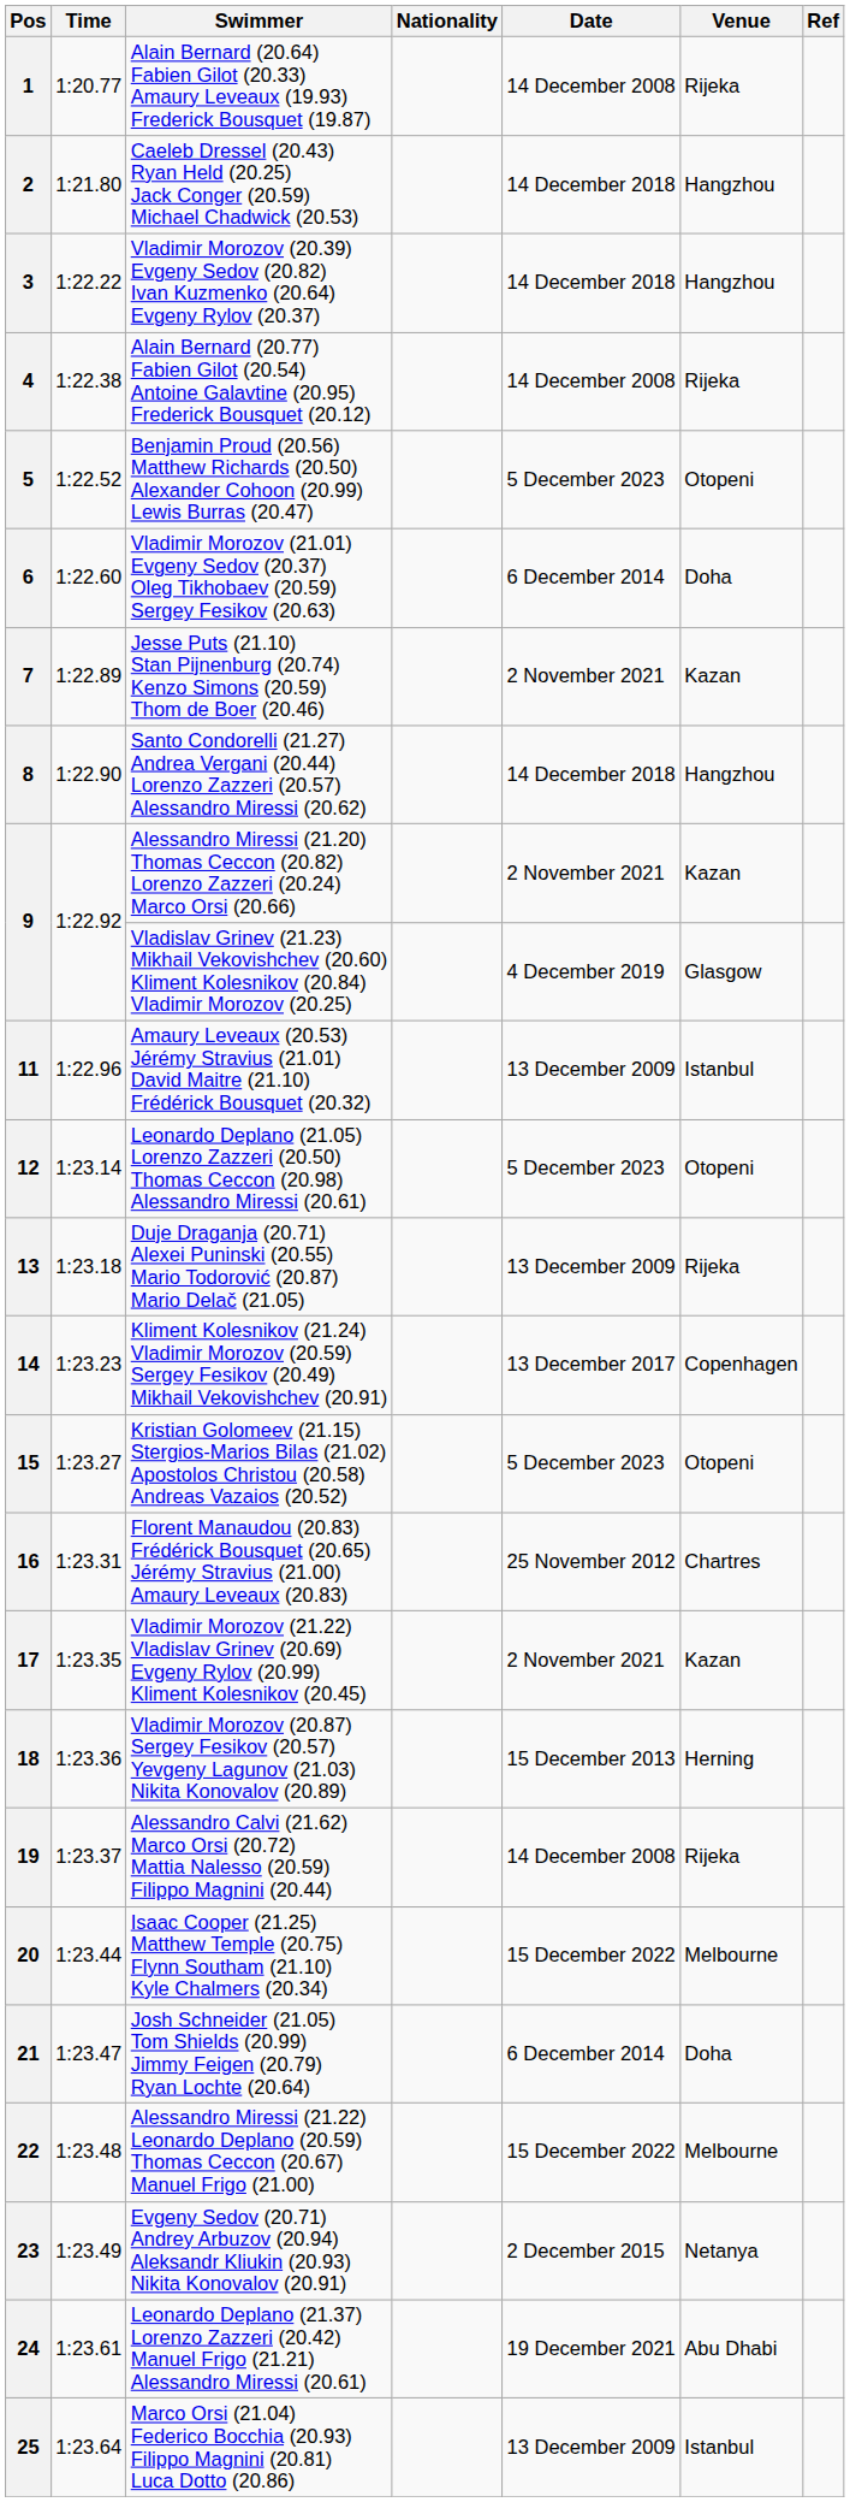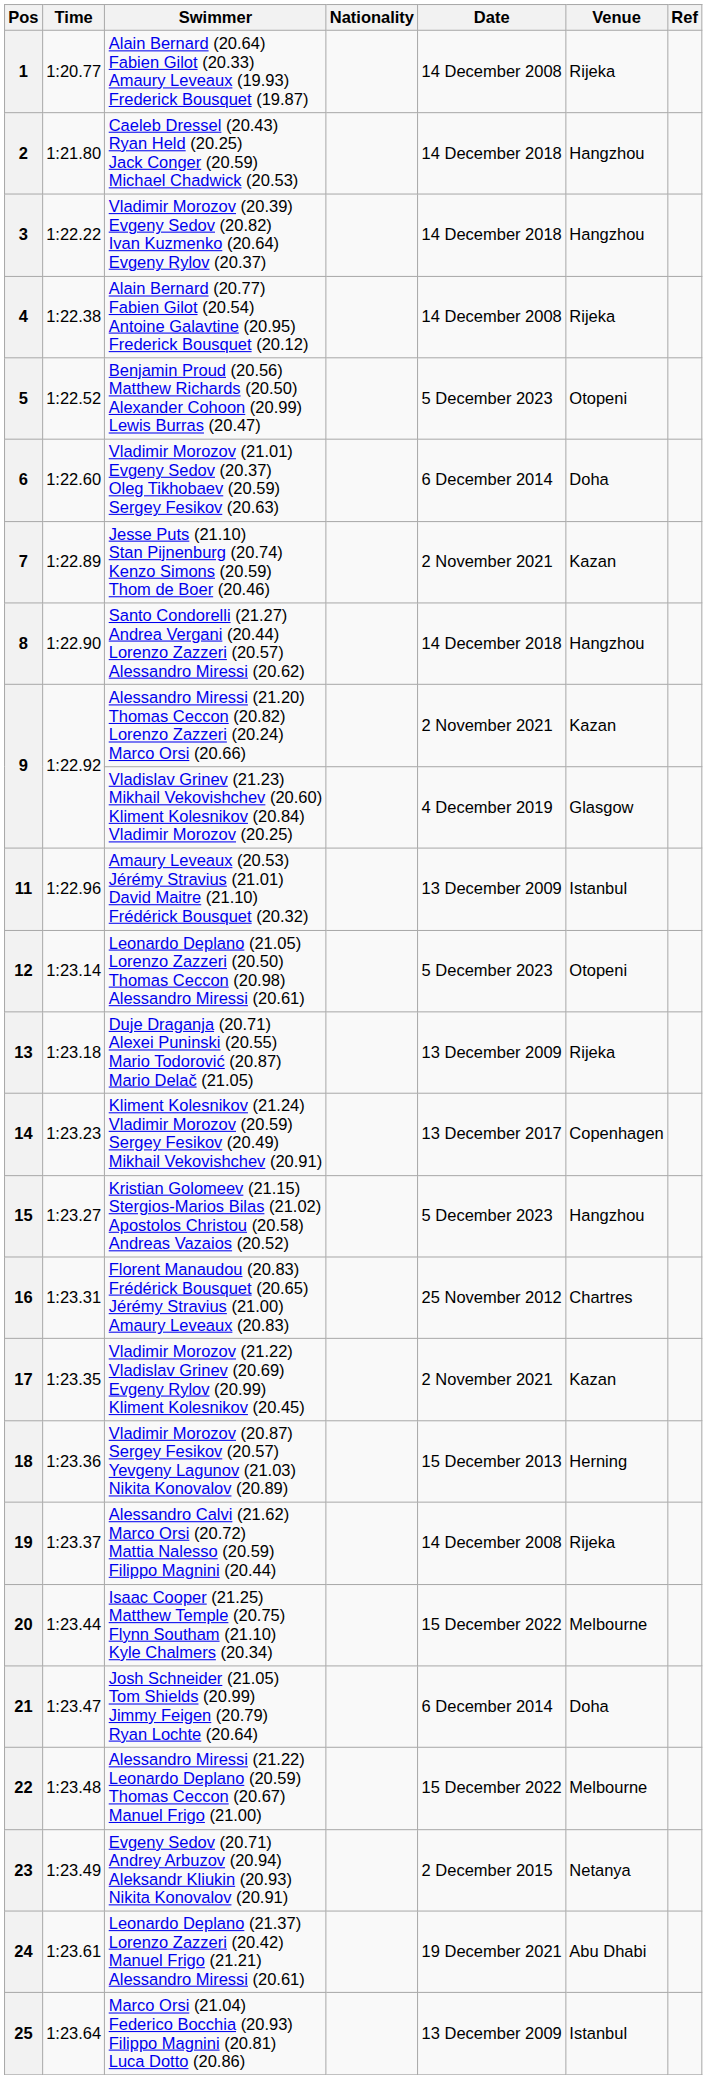 <table class="wikitable">
 <tr>
 <th>Pos</th>
 <th>Time</th>
 <th>Swimmer</th>
 <th>Nationality</th>
 <th>Date</th>
 <th>Venue</th>
 <th>Ref</th>
 </tr>
 <tr>
 <th>1</th>
 <td>1:20.77</td>
 <td><a href='#'>Alain Bernard</a> (20.64)<br><a href='#'>Fabien Gilot</a> (20.33)<br><a href='#'>Amaury Leveaux</a> (19.93)<br><a href='#'>Frederick Bousquet</a> (19.87)</td>
 <td></td>
 <td>14 December 2008</td>
 <td>Rijeka</td>
 <td></td>
 </tr>
 <tr>
 <th>2</th>
 <td>1:21.80</td>
 <td><a href='#'>Caeleb Dressel</a> (20.43)<br><a href='#'>Ryan Held</a> (20.25)<br><a href='#'>Jack Conger</a> (20.59)<br><a href='#'>Michael Chadwick</a> (20.53)</td>
 <td></td>
 <td>14 December 2018</td>
 <td>Hangzhou</td>
 <td></td>
 </tr>
 <tr>
 <th>3</th>
 <td>1:22.22</td>
 <td><a href='#'>Vladimir Morozov</a> (20.39)<br><a href='#'>Evgeny Sedov</a> (20.82)<br><a href='#'>Ivan Kuzmenko</a> (20.64)<br><a href='#'>Evgeny Rylov</a> (20.37)</td>
 <td></td>
 <td>14 December 2018</td>
 <td>Hangzhou</td>
 <td></td>
 </tr>
 <tr>
 <th>4</th>
 <td>1:22.38</td>
 <td><a href='#'>Alain Bernard</a> (20.77)<br><a href='#'>Fabien Gilot</a> (20.54)<br><a href='#'>Antoine Galavtine</a> (20.95)<br><a href='#'>Frederick Bousquet</a> (20.12)</td>
 <td></td>
 <td>14 December 2008</td>
 <td>Rijeka</td>
 <td></td>
 </tr>
 <tr>
 <th>5</th>
 <td>1:22.52</td>
 <td><a href='#'>Benjamin Proud</a> (20.56)<br><a href='#'>Matthew Richards</a> (20.50)<br><a href='#'>Alexander Cohoon</a> (20.99)<br><a href='#'>Lewis Burras</a> (20.47)</td>
 <td></td>
 <td>5 December 2023</td>
 <td>Otopeni</td>
 <td></td>
 </tr>
 <tr>
 <th>6</th>
 <td>1:22.60</td>
 <td><a href='#'>Vladimir Morozov</a> (21.01)<br><a href='#'>Evgeny Sedov</a> (20.37)<br><a href='#'>Oleg Tikhobaev</a> (20.59)<br><a href='#'>Sergey Fesikov</a> (20.63)</td>
 <td></td>
 <td>6 December 2014</td>
 <td>Doha</td>
 <td></td>
 </tr>
 <tr>
 <th>7</th>
 <td>1:22.89</td>
 <td><a href='#'>Jesse Puts</a> (21.10)<br><a href='#'>Stan Pijnenburg</a> (20.74)<br><a href='#'>Kenzo Simons</a> (20.59)<br><a href='#'>Thom de Boer</a> (20.46)</td>
 <td></td>
 <td>2 November 2021</td>
 <td>Kazan</td>
 <td></td>
 </tr>
 <tr>
 <th>8</th>
 <td>1:22.90</td>
 <td><a href='#'>Santo Condorelli</a> (21.27)<br><a href='#'>Andrea Vergani</a> (20.44)<br><a href='#'>Lorenzo Zazzeri</a> (20.57)<br><a href='#'>Alessandro Miressi</a> (20.62)</td>
 <td></td>
 <td>14 December 2018</td>
 <td>Hangzhou</td>
 <td></td>
 </tr>
 <tr>
 <th rowspan=2>9</th>
 <td rowspan=2>1:22.92</td>
 <td><a href='#'>Alessandro Miressi</a> (21.20)<br><a href='#'>Thomas Ceccon</a> (20.82)<br><a href='#'>Lorenzo Zazzeri</a> (20.24)<br><a href='#'>Marco Orsi</a> (20.66)</td>
 <td></td>
 <td>2 November 2021</td>
 <td>Kazan</td>
 <td></td>
 </tr>
 <tr>
 <td><a href='#'>Vladislav Grinev</a> (21.23)<br><a href='#'>Mikhail Vekovishchev</a> (20.60)<br><a href='#'>Kliment Kolesnikov</a> (20.84)<br><a href='#'>Vladimir Morozov</a> (20.25)</td>
 <td></td>
 <td>4 December 2019</td>
 <td>Glasgow</td>
 <td></td>
 </tr>
 <tr>
 <th>11</th>
 <td>1:22.96</td>
 <td><a href='#'>Amaury Leveaux</a> (20.53)<br><a href='#'>Jérémy Stravius</a> (21.01)<br><a href='#'>David Maitre</a> (21.10)<br><a href='#'>Frédérick Bousquet</a> (20.32)</td>
 <td></td>
 <td>13 December 2009</td>
 <td>Istanbul</td>
 <td></td>
 </tr>
 <tr>
 <th>12</th>
 <td>1:23.14</td>
 <td><a href='#'>Leonardo Deplano</a> (21.05)<br><a href='#'>Lorenzo Zazzeri</a> (20.50)<br><a href='#'>Thomas Ceccon</a> (20.98)<br><a href='#'>Alessandro Miressi</a> (20.61)</td>
 <td></td>
 <td>5 December 2023</td>
 <td>Otopeni</td>
 <td></td>
 </tr>
 <tr>
 <th>13</th>
 <td>1:23.18</td>
 <td><a href='#'>Duje Draganja</a> (20.71)<br><a href='#'>Alexei Puninski</a> (20.55)<br><a href='#'>Mario Todorović</a> (20.87)<br><a href='#'>Mario Delač</a> (21.05)</td>
 <td></td>
 <td>13 December 2009</td>
 <td>Rijeka</td>
 <td></td>
 </tr>
 <tr>
 <th>14</th>
 <td>1:23.23</td>
 <td><a href='#'>Kliment Kolesnikov</a> (21.24)<br><a href='#'>Vladimir Morozov</a> (20.59)<br><a href='#'>Sergey Fesikov</a> (20.49)<br><a href='#'>Mikhail Vekovishchev</a> (20.91)</td>
 <td></td>
 <td>13 December 2017</td>
 <td>Copenhagen</td>
 </tr>
 <tr>
 <th>15</th>
 <td>1:23.27</td>
 <td><a href='#'>Kristian Golomeev</a> (21.15)<br><a href='#'>Stergios-Marios Bilas</a> (21.02)<br><a href='#'>Apostolos Christou</a> (20.58)<br><a href='#'>Andreas Vazaios</a> (20.52)</td>
 <td></td>
 <td>5 December 2023</td>
-<td>Otopeni</td>
+<td>Hangzhou</td>
 <td></td>
 </tr>
 <tr>
 <th>16</th>
 <td>1:23.31</td>
 <td><a href='#'>Florent Manaudou</a> (20.83)<br><a href='#'>Frédérick Bousquet</a> (20.65)<br><a href='#'>Jérémy Stravius</a> (21.00)<br><a href='#'>Amaury Leveaux</a> (20.83)</td>
 <td></td>
 <td>25 November 2012</td>
 <td>Chartres</td>
 </tr>
 <tr>
 <th>17</th>
 <td>1:23.35</td>
 <td><a href='#'>Vladimir Morozov</a> (21.22)<br><a href='#'>Vladislav Grinev</a> (20.69)<br><a href='#'>Evgeny Rylov</a> (20.99)<br><a href='#'>Kliment Kolesnikov</a> (20.45)</td>
 <td></td>
 <td>2 November 2021</td>
 <td>Kazan</td>
 <td></td>
 </tr>
 <tr>
 <th>18</th>
 <td>1:23.36</td>
 <td><a href='#'>Vladimir Morozov</a> (20.87)<br><a href='#'>Sergey Fesikov</a> (20.57)<br><a href='#'>Yevgeny Lagunov</a> (21.03)<br><a href='#'>Nikita Konovalov</a> (20.89)</td>
 <td></td>
 <td>15 December 2013</td>
 <td>Herning</td>
 </tr>
 <tr>
 <th>19</th>
 <td>1:23.37</td>
 <td><a href='#'>Alessandro Calvi</a> (21.62)<br><a href='#'>Marco Orsi</a> (20.72)<br><a href='#'>Mattia Nalesso</a> (20.59)<br><a href='#'>Filippo Magnini</a> (20.44)</td>
 <td></td>
 <td>14 December 2008</td>
 <td>Rijeka</td>
 <td></td>
 </tr>
 <tr>
 <th>20</th>
 <td>1:23.44</td>
 <td><a href='#'>Isaac Cooper</a> (21.25)<br><a href='#'>Matthew Temple</a> (20.75)<br><a href='#'>Flynn Southam</a> (21.10)<br><a href='#'>Kyle Chalmers</a> (20.34)</td>
 <td></td>
 <td>15 December 2022</td>
 <td>Melbourne</td>
 <td></td>
 </tr>
 <tr>
 <th>21</th>
 <td>1:23.47</td>
 <td><a href='#'>Josh Schneider</a> (21.05)<br><a href='#'>Tom Shields</a> (20.99)<br><a href='#'>Jimmy Feigen</a> (20.79)<br><a href='#'>Ryan Lochte</a> (20.64)</td>
 <td></td>
 <td>6 December 2014</td>
 <td>Doha</td>
 <td></td>
 </tr>
 <tr>
 <th>22</th>
 <td>1:23.48</td>
 <td><a href='#'>Alessandro Miressi</a> (21.22)<br><a href='#'>Leonardo Deplano</a> (20.59)<br><a href='#'>Thomas Ceccon</a> (20.67)<br><a href='#'>Manuel Frigo</a> (21.00)</td>
 <td></td>
 <td>15 December 2022</td>
 <td>Melbourne</td>
 <td></td>
 </tr>
 <tr>
 <th>23</th>
 <td>1:23.49</td>
 <td><a href='#'>Evgeny Sedov</a> (20.71)<br><a href='#'>Andrey Arbuzov</a> (20.94)<br><a href='#'>Aleksandr Kliukin</a> (20.93)<br><a href='#'>Nikita Konovalov</a> (20.91)</td>
 <td></td>
 <td>2 December 2015</td>
 <td>Netanya</td>
 </tr>
 <tr>
 <th>24</th>
 <td>1:23.61</td>
 <td><a href='#'>Leonardo Deplano</a> (21.37)<br><a href='#'>Lorenzo Zazzeri</a> (20.42)<br><a href='#'>Manuel Frigo</a> (21.21)<br><a href='#'>Alessandro Miressi</a> (20.61)</td>
 <td></td>
 <td>19 December 2021</td>
 <td>Abu Dhabi</td>
 <td></td>
 </tr>
 <tr>
 <th>25</th>
 <td>1:23.64</td>
 <td><a href='#'>Marco Orsi</a> (21.04)<br><a href='#'>Federico Bocchia</a> (20.93)<br><a href='#'>Filippo Magnini</a> (20.81)<br><a href='#'>Luca Dotto</a> (20.86)</td>
 <td></td>
 <td>13 December 2009</td>
 <td>Istanbul</td>
 <td></td>
 </tr>
 </table>
